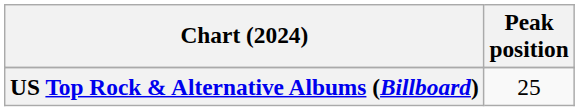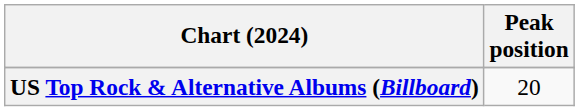 <table class="wikitable sortable plainrowheaders" style="text-align:center">
 <tr>
 <th scope="col">Chart (2024)</th>
 <th scope="col">Peak<br>position</th>
 </tr>
 <tr>
 </tr>
 <tr>
 </tr>
 <tr>
 </tr>
 <tr>
 </tr>
 <tr>
 </tr>
 <tr>
 </tr>
 <tr>
 </tr>
 <tr>
 </tr>
 <tr>
 <th scope="row">US <a href='#'>Top Rock & Alternative Albums</a> (<em><a href='#'>Billboard</a></em>)</th>
-<td>25</td>
+<td>20</td>
 </tr>
 </table>
